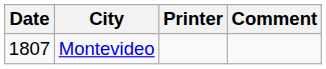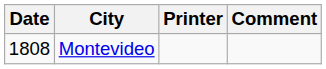 <table class="wikitable">
 <tr>
 <th>Date</th>
 <th>City</th>
 <th>Printer</th>
 <th>Comment</th>
 </tr>
 <tr>
-<td>1807 </td>
+<td>1808 </td>
 <td><a href='#'>Montevideo</a></td>
 <td></td>
 <td></td>
 </tr>
 </table>
